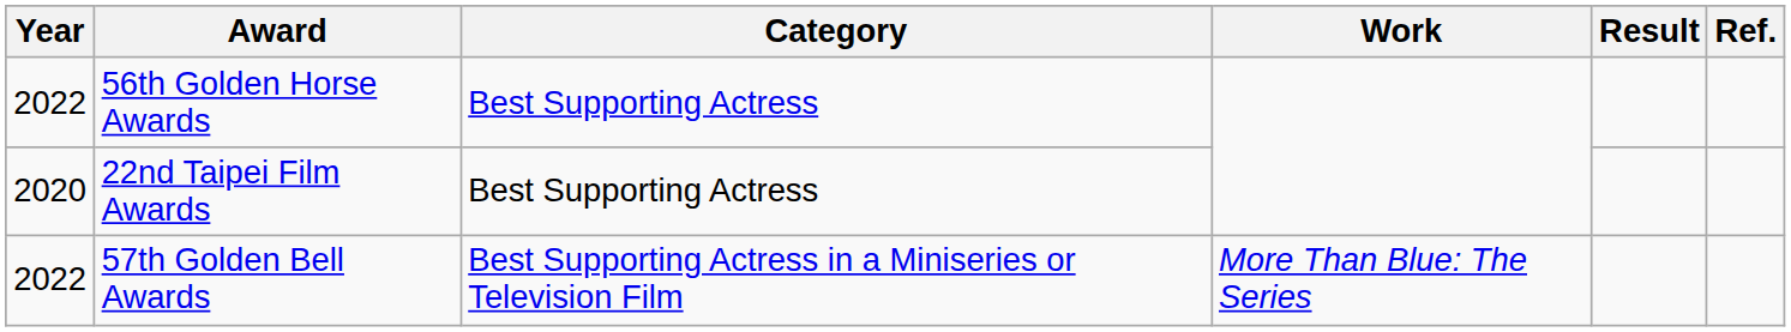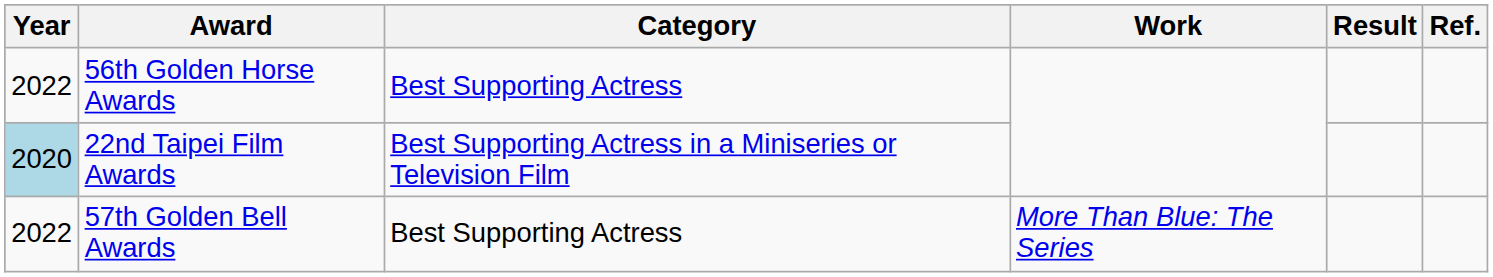 <table class="wikitable plainrowheaders">
 <tr>
 <th>Year</th>
 <th>Award</th>
 <th>Category</th>
 <th>Work</th>
 <th>Result</th>
 <th>Ref.</th>
 </tr>
 <tr>
 <td>2022</td>
 <td><a href='#'>56th Golden Horse Awards</a></td>
 <td><a href='#'>Best Supporting Actress</a></td>
 <td rowspan="2"><em></em></td>
 <td></td>
 <td></td>
 </tr>
 <tr>
-<td>2020</td>
+<td style="background: lightblue;">2020</td>
 <td><a href='#'>22nd Taipei Film Awards</a></td>
-<td>Best Supporting Actress</td>
+<td><a href='#'>Best Supporting Actress in a Miniseries or Television Film</a></td>
 <td></td>
 <td></td>
 </tr>
 <tr>
 <td>2022</td>
 <td><a href='#'>57th Golden Bell Awards</a></td>
-<td><a href='#'>Best Supporting Actress in a Miniseries or Television Film</a></td>
+<td>Best Supporting Actress</td>
 <td><em><a href='#'>More Than Blue: The Series</a></em></td>
 <td></td>
 <td></td>
 </tr>
 </table>
